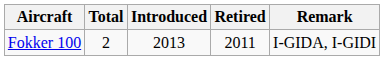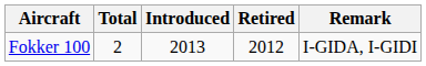 <table class="wikitable" style="margin:auto;text-align:center">
 <tr>
 <th>Aircraft</th>
 <th>Total</th>
 <th>Introduced</th>
 <th>Retired</th>
 <th>Remark</th>
 </tr>
 <tr>
 <td><a href='#'>Fokker 100</a></td>
 <td>2</td>
 <td>2013</td>
-<td>2011</td>
+<td>2012</td>
 <td>I-GIDA, I-GIDI</td>
 </tr>
 </table>
